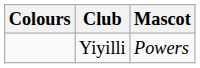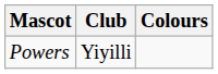 <table class="wikitable">
 <tr>
+<th>Mascot</th>
+<th>Club</th>
 <th>Colours</th>
-<th>Club</th>
-<th>Mascot</th>
 </tr>
 <tr>
+<td><em>Powers</em></td>
+<td>Yiyilli</td>
 <td></td>
-<td>Yiyilli</td>
-<td><em>Powers</em></td>
 </tr>
 </table>
